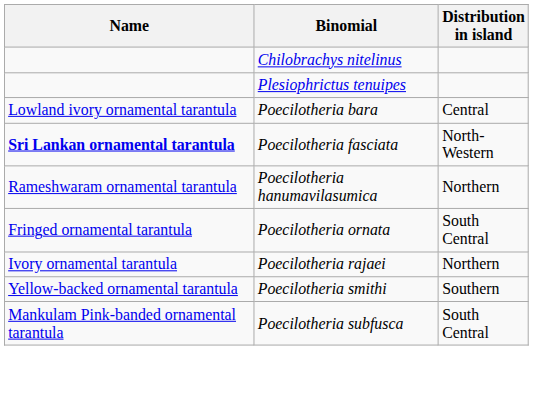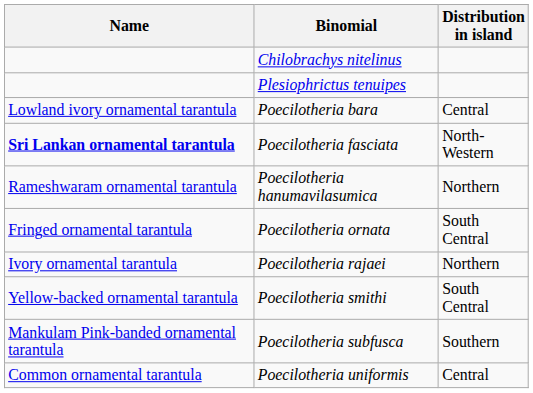 <table width=60% class="wikitable">
 <tr>
 <th width=60%>Name</th>
 <th width=50%>Binomial</th>
 <th width=50%>Distribution in island</th>
 </tr>
 <tr>
 <td></td>
 <td><em><a href='#'>Chilobrachys nitelinus</a></em></td>
 <td></td>
 </tr>
 <tr>
 <td></td>
 <td><em><a href='#'>Plesiophrictus tenuipes</a></em></td>
 <td></td>
 </tr>
 <tr>
 <td><a href='#'>Lowland ivory ornamental tarantula</a></td>
 <td><em>Poecilotheria bara</em></td>
 <td>Central</td>
 </tr>
 <tr>
 <td><strong><a href='#'>Sri Lankan ornamental tarantula</a></strong></td>
 <td><em>Poecilotheria fasciata</em></td>
 <td>North-Western</td>
 </tr>
 <tr>
 <td><a href='#'>Rameshwaram ornamental tarantula</a></td>
 <td><em>Poecilotheria hanumavilasumica</em></td>
 <td>Northern</td>
 </tr>
 <tr>
 <td><a href='#'>Fringed ornamental tarantula</a></td>
 <td><em>Poecilotheria ornata</em></td>
 <td>South Central</td>
 </tr>
 <tr>
 <td><a href='#'>Ivory ornamental tarantula</a></td>
 <td><em>Poecilotheria rajaei</em></td>
 <td>Northern</td>
 </tr>
 <tr>
 <td><a href='#'>Yellow-backed ornamental tarantula</a></td>
 <td><em>Poecilotheria smithi</em></td>
-<td>Southern</td>
+<td>South Central</td>
 </tr>
 <tr>
 <td><a href='#'>Mankulam Pink-banded ornamental tarantula</a></td>
 <td><em>Poecilotheria subfusca</em></td>
-<td>South Central</td>
+<td>Southern</td>
+</tr>
+<tr>
+<td><a href='#'>Common ornamental tarantula</a></td>
+<td><em>Poecilotheria uniformis</em></td>
+<td>Central</td>
 </tr>
 </table>
